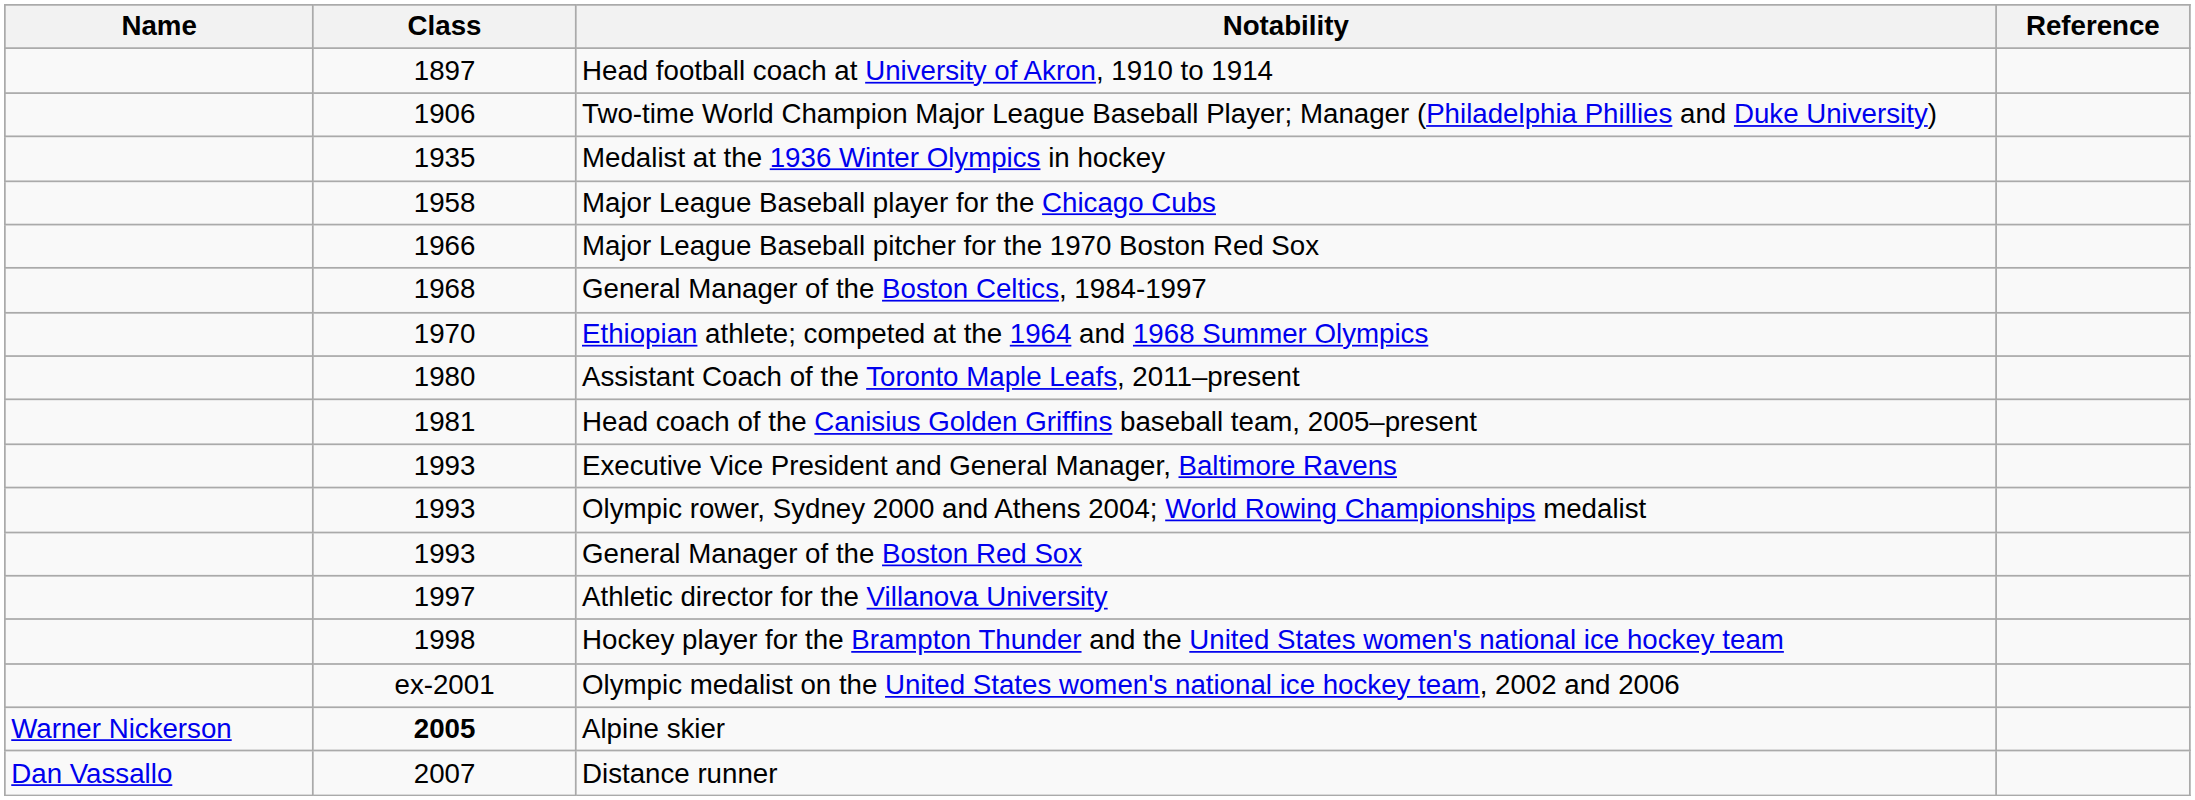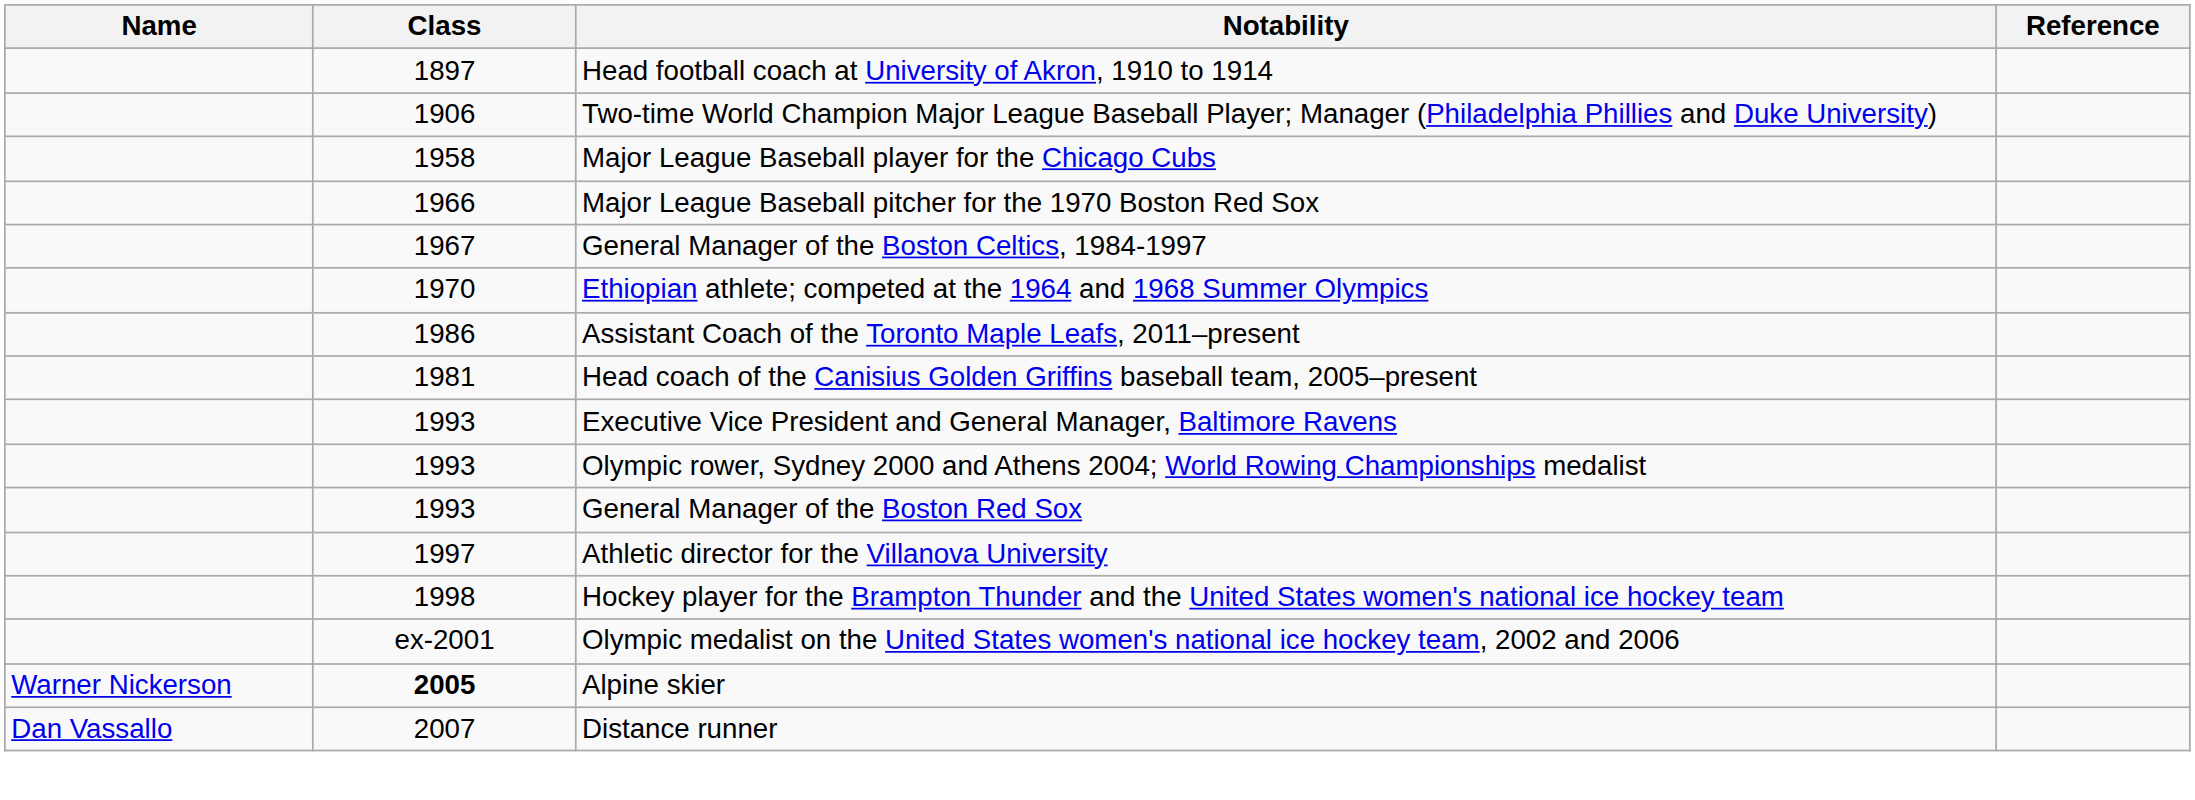 <table class="wikitable sortable" style="width:100%">
 <tr>
 <th width="*">Name</th>
 <th width="12%">Class</th>
 <th width="65%" class="unsortable">Notability</th>
 <th width="*" class="unsortable">Reference</th>
 </tr>
 <tr>
 <td></td>
 <td align="center">1897</td>
 <td>Head football coach at <a href='#'>University of Akron</a>, 1910 to 1914</td>
 <td align="center"></td>
 </tr>
 <tr>
 <td></td>
 <td align="center">1906</td>
 <td>Two-time World Champion Major League Baseball Player; Manager (<a href='#'>Philadelphia Phillies</a> and <a href='#'>Duke University</a>)</td>
 <td align="center"></td>
 </tr>
 <tr>
 <td></td>
-<td align="center">1935</td>
-<td>Medalist at the <a href='#'>1936 Winter Olympics</a> in hockey</td>
-<td align="center"></td>
-</tr>
-<tr>
-<td></td>
 <td align="center">1958</td>
 <td>Major League Baseball player for the <a href='#'>Chicago Cubs</a></td>
 <td align="center"></td>
 </tr>
 <tr>
 <td></td>
 <td align="center">1966</td>
 <td>Major League Baseball pitcher for the 1970 Boston Red Sox</td>
 <td align="center"></td>
 </tr>
 <tr>
 <td></td>
-<td align="center">1968</td>
+<td align="center">1967</td>
 <td>General Manager of the <a href='#'>Boston Celtics</a>, 1984-1997</td>
 <td align="center"></td>
 </tr>
 <tr>
 <td></td>
 <td align="center">1970</td>
 <td><a href='#'>Ethiopian</a> athlete; competed at the <a href='#'>1964</a> and <a href='#'>1968 Summer Olympics</a></td>
 <td align="center"></td>
 </tr>
 <tr>
 <td></td>
-<td align="center">1980</td>
+<td align="center">1986</td>
 <td>Assistant Coach of the <a href='#'>Toronto Maple Leafs</a>, 2011–present</td>
 <td align="center"></td>
 </tr>
 <tr>
 <td></td>
 <td align="center">1981</td>
 <td>Head coach of the <a href='#'>Canisius Golden Griffins</a> baseball team, 2005–present</td>
 <td align="center"></td>
 </tr>
 <tr>
 <td></td>
 <td align="center">1993</td>
 <td>Executive Vice President and General Manager, <a href='#'>Baltimore Ravens</a></td>
 <td align="center"></td>
 </tr>
 <tr>
 <td></td>
 <td align="center">1993</td>
 <td>Olympic rower, Sydney 2000 and Athens 2004; <a href='#'>World Rowing Championships</a> medalist</td>
 <td align="center"></td>
 </tr>
 <tr>
 <td></td>
 <td align="center">1993</td>
 <td>General Manager of the <a href='#'>Boston Red Sox</a></td>
 <td align="center"></td>
 </tr>
 <tr>
 <td></td>
 <td align="center">1997</td>
 <td>Athletic director for the <a href='#'>Villanova University</a></td>
 <td align="center"></td>
 </tr>
 <tr>
 <td></td>
 <td align="center">1998</td>
 <td>Hockey player for the <a href='#'>Brampton Thunder</a> and the <a href='#'>United States women's national ice hockey team</a></td>
 <td align="center"></td>
 </tr>
 <tr>
 <td></td>
 <td align="center">ex-2001</td>
 <td>Olympic medalist on the <a href='#'>United States women's national ice hockey team</a>, 2002 and 2006</td>
 <td align="center"></td>
 </tr>
 <tr>
 <td><a href='#'>Warner Nickerson</a></td>
 <td align="center"><strong>2005</strong></td>
 <td>Alpine skier</td>
 <td align="center"></td>
 </tr>
 <tr>
 <td><a href='#'>Dan Vassallo</a></td>
 <td align="center">2007</td>
 <td>Distance runner</td>
 <td align="center"></td>
 </tr>
 </table>
